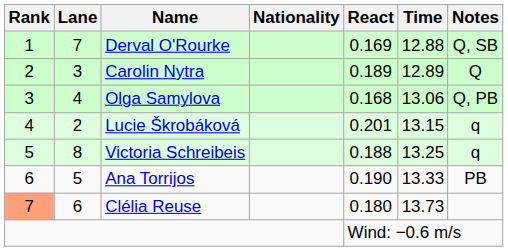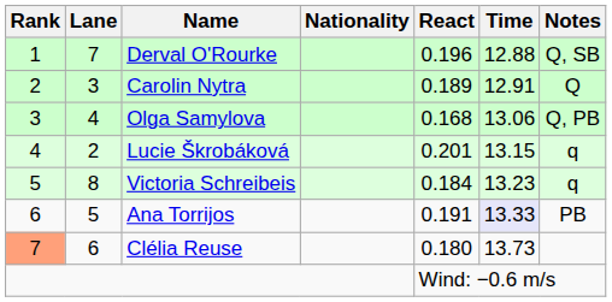 <table class="wikitable sortable" style="text-align:center">
 <tr>
 <th>Rank</th>
 <th>Lane</th>
 <th>Name</th>
 <th>Nationality</th>
 <th>React</th>
 <th>Time</th>
 <th>Notes</th>
 </tr>
 <tr bgcolor=ccffcc>
 <td>1</td>
 <td>7</td>
 <td align="left"><a href='#'>Derval O'Rourke</a></td>
 <td align=left></td>
-<td>0.169</td>
+<td>0.196</td>
 <td>12.88</td>
 <td>Q, SB</td>
 </tr>
 <tr bgcolor=ccffcc>
 <td>2</td>
 <td>3</td>
 <td align="left"><a href='#'>Carolin Nytra</a></td>
 <td align=left></td>
 <td>0.189</td>
-<td>12.89</td>
+<td>12.91</td>
 <td>Q</td>
 </tr>
 <tr bgcolor=ccffcc>
 <td>3</td>
 <td>4</td>
 <td align="left"><a href='#'>Olga Samylova</a></td>
 <td align=left></td>
 <td>0.168</td>
 <td>13.06</td>
 <td>Q, PB</td>
 </tr>
 <tr bgcolor=ddffdd>
 <td>4</td>
 <td>2</td>
 <td align="left"><a href='#'>Lucie Škrobáková</a></td>
 <td align=left></td>
 <td>0.201</td>
 <td>13.15</td>
 <td>q</td>
 </tr>
 <tr bgcolor=ddffdd>
 <td>5</td>
 <td>8</td>
 <td align="left"><a href='#'>Victoria Schreibeis</a></td>
 <td align=left></td>
-<td>0.188</td>
-<td>13.25</td>
+<td>0.184</td>
+<td>13.23</td>
 <td>q</td>
 </tr>
 <tr>
 <td>6</td>
 <td>5</td>
 <td align="left"><a href='#'>Ana Torrijos</a></td>
 <td align=left></td>
-<td>0.190</td>
-<td>13.33</td>
+<td>0.191</td>
+<td style="background: lavender;">13.33</td>
 <td>PB</td>
 </tr>
 <tr>
 <td style="background: lightsalmon;">7</td>
 <td>6</td>
 <td align="left"><a href='#'>Clélia Reuse</a></td>
 <td align=left></td>
 <td>0.180</td>
 <td>13.73</td>
 <td></td>
 </tr>
 <tr>
 <td colspan=4></td>
 <td colspan=3 align=left>Wind: −0.6 m/s</td>
 </tr>
 </table>
